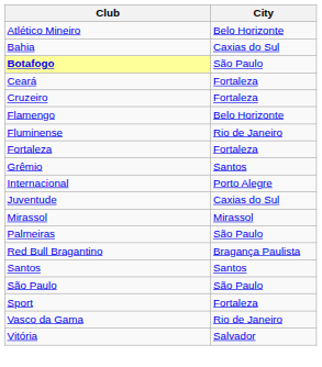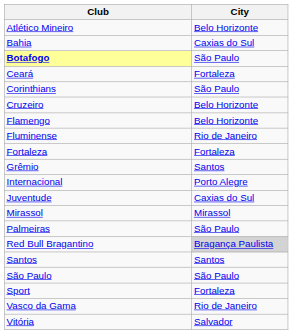 <table class="wikitable sortable">
 <tr>
 <th style="width:300px; text-align:center;">Club</th>
 <th style="width:150px; text-align:center;">City</th>
 </tr>
 <tr>
 <td><a href='#'>Atlético Mineiro</a></td>
 <td><a href='#'>Belo Horizonte</a></td>
 </tr>
 <tr>
 <td><a href='#'>Bahia</a></td>
 <td><a href='#'>Caxias do Sul</a></td>
 </tr>
 <tr>
 <td style="background:#ff9;"><strong><a href='#'>Botafogo</a></strong></td>
 <td><a href='#'>São Paulo</a></td>
 </tr>
 <tr>
 <td><a href='#'>Ceará</a></td>
 <td><a href='#'>Fortaleza</a></td>
 </tr>
 <tr>
+<td><a href='#'>Corinthians</a></td>
+<td><a href='#'>São Paulo</a></td>
+</tr>
+<tr>
 <td><a href='#'>Cruzeiro</a></td>
-<td><a href='#'>Fortaleza</a></td>
+<td><a href='#'>Belo Horizonte</a></td>
 </tr>
 <tr>
 <td><a href='#'>Flamengo</a></td>
 <td><a href='#'>Belo Horizonte</a></td>
 </tr>
 <tr>
 <td><a href='#'>Fluminense</a></td>
 <td><a href='#'>Rio de Janeiro</a></td>
 </tr>
 <tr>
 <td><a href='#'>Fortaleza</a></td>
 <td><a href='#'>Fortaleza</a></td>
 </tr>
 <tr>
 <td><a href='#'>Grêmio</a></td>
 <td><a href='#'>Santos</a></td>
 </tr>
 <tr>
 <td><a href='#'>Internacional</a></td>
 <td><a href='#'>Porto Alegre</a></td>
 </tr>
 <tr>
 <td><a href='#'>Juventude</a></td>
 <td><a href='#'>Caxias do Sul</a></td>
 </tr>
 <tr>
 <td><a href='#'>Mirassol</a></td>
 <td><a href='#'>Mirassol</a></td>
 </tr>
 <tr>
 <td><a href='#'>Palmeiras</a></td>
 <td><a href='#'>São Paulo</a></td>
 </tr>
 <tr>
 <td><a href='#'>Red Bull Bragantino</a></td>
-<td><a href='#'>Bragança Paulista</a></td>
+<td style="background: lightgrey;"><a href='#'>Bragança Paulista</a></td>
 </tr>
 <tr>
 <td><a href='#'>Santos</a></td>
 <td><a href='#'>Santos</a></td>
 </tr>
 <tr>
 <td><a href='#'>São Paulo</a></td>
 <td><a href='#'>São Paulo</a></td>
 </tr>
 <tr>
 <td><a href='#'>Sport</a></td>
 <td><a href='#'>Fortaleza</a></td>
 </tr>
 <tr>
 <td><a href='#'>Vasco da Gama</a></td>
 <td><a href='#'>Rio de Janeiro</a></td>
 </tr>
 <tr>
 <td><a href='#'>Vitória</a></td>
 <td><a href='#'>Salvador</a></td>
 </tr>
 </table>
